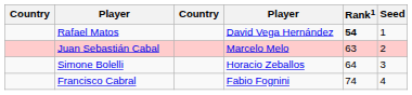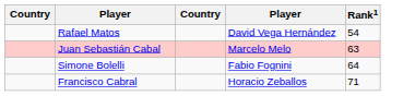 <table class="sortable wikitable">
 <tr>
 <th width="70">Country</th>
 <th width="175">Player</th>
 <th width="70">Country</th>
 <th width="175">Player</th>
 <th>Rank<sup>1</sup></th>
-<th>Seed</th>
 </tr>
 <tr>
 <td></td>
 <td><a href='#'>Rafael Matos</a></td>
 <td></td>
 <td><a href='#'>David Vega Hernández</a></td>
-<td><strong>54</strong></td>
-<td>1</td>
+<td>54</td>
 </tr>
 <tr bgcolor=#fcc>
 <td></td>
 <td><a href='#'>Juan Sebastián Cabal</a></td>
 <td></td>
 <td><a href='#'>Marcelo Melo</a></td>
 <td>63</td>
-<td>2</td>
 </tr>
 <tr>
 <td></td>
 <td><a href='#'>Simone Bolelli</a></td>
 <td></td>
-<td><a href='#'>Horacio Zeballos</a></td>
+<td><a href='#'>Fabio Fognini</a></td>
 <td>64</td>
-<td>3</td>
 </tr>
 <tr>
 <td></td>
 <td><a href='#'>Francisco Cabral</a></td>
 <td></td>
-<td><a href='#'>Fabio Fognini</a></td>
-<td>74</td>
-<td>4</td>
+<td><a href='#'>Horacio Zeballos</a></td>
+<td>71</td>
 </tr>
 </table>
